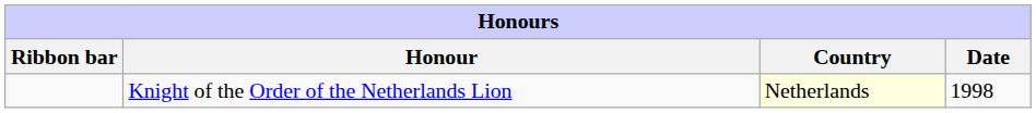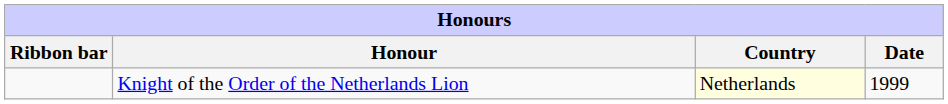 <table class="wikitable" style="width:60%;">
 <tr style="background:#ccf; text-align:center;">
 <td colspan=5><strong>Honours</strong></td>
 </tr>
 <tr>
 <th style="width:80px;">Ribbon bar</th>
 <th>Honour</th>
 <th>Country</th>
 <th>Date</th>
 </tr>
 <tr>
 <td></td>
 <td><a href='#'>Knight</a> of the <a href='#'>Order of the Netherlands Lion</a></td>
 <td style="background: lightyellow;">Netherlands</td>
-<td>1998</td>
+<td>1999</td>
 </tr>
 </table>
